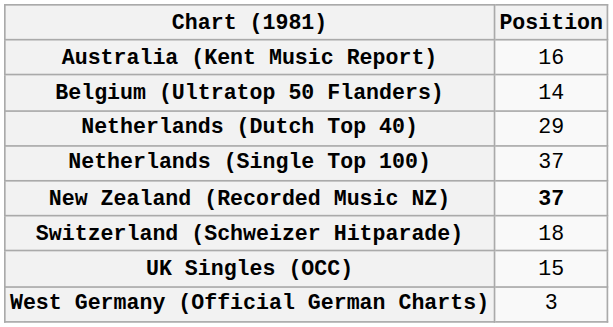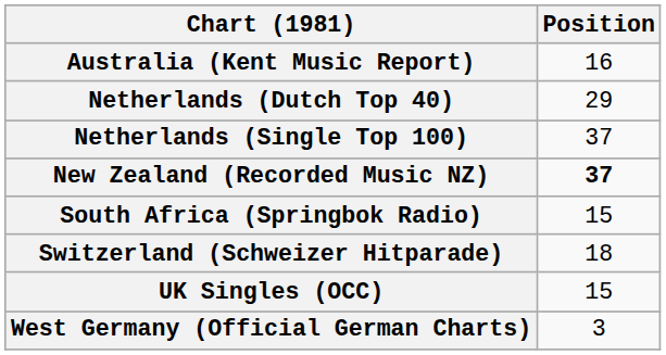 <table class="wikitable sortable plainrowheaders" style="text-align:center">
 <tr>
 <th scope="col">Chart (1981)</th>
 <th scope="col">Position</th>
 </tr>
 <tr>
 <th scope="row">Australia (Kent Music Report)</th>
 <td>16</td>
-</tr>
-<tr>
-<th scope="row">Belgium (Ultratop 50 Flanders)</th>
-<td>14</td>
 </tr>
 <tr>
 <th scope="row">Netherlands (Dutch Top 40)</th>
 <td>29</td>
 </tr>
 <tr>
 <th scope="row">Netherlands (Single Top 100)</th>
 <td>37</td>
 </tr>
 <tr>
 <th scope="row">New Zealand (Recorded Music NZ)</th>
 <td><strong>37</strong></td>
 </tr>
 <tr>
+<th scope="row">South Africa (Springbok Radio)</th>
+<td>15</td>
+</tr>
+<tr>
 <th scope="row">Switzerland (Schweizer Hitparade)</th>
 <td>18</td>
 </tr>
 <tr>
 <th scope="row">UK Singles (OCC)</th>
 <td>15</td>
 </tr>
 <tr>
 <th scope="row">West Germany (Official German Charts)</th>
 <td>3</td>
 </tr>
 </table>
